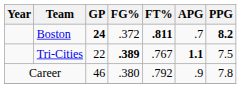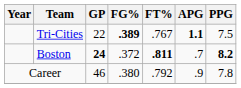 <table class="wikitable sortable" style="font-size:95%; text-align:right;">
 <tr>
 <th>Year</th>
 <th>Team</th>
 <th>GP</th>
 <th>FG%</th>
 <th>FT%</th>
 <th>APG</th>
 <th>PPG</th>
 </tr>
 <tr>
 <td style="text-align:left;"></td>
+<td style="text-align:left;"><a href='#'>Tri-Cities</a></td>
+<td>22</td>
+<td><strong>.389</strong></td>
+<td>.767</td>
+<td><strong>1.1</strong></td>
+<td>7.5</td>
+</tr>
+<tr>
+<td style="text-align:left;"></td>
 <td style="text-align:left;"><a href='#'>Boston</a></td>
 <td><strong>24</strong></td>
 <td>.372</td>
 <td><strong>.811</strong></td>
 <td>.7</td>
 <td><strong>8.2</strong></td>
-</tr>
-<tr>
-<td style="text-align:left;"></td>
-<td style="text-align:left;"><a href='#'>Tri-Cities</a></td>
-<td>22</td>
-<td><strong>.389</strong></td>
-<td>.767</td>
-<td><strong>1.1</strong></td>
-<td>7.5</td>
 </tr>
 <tr>
 <td style="text-align:center;" colspan="2">Career</td>
 <td>46</td>
 <td>.380</td>
 <td>.792</td>
 <td>.9</td>
 <td>7.8</td>
 </tr>
 <tr>
 </tr>
 </table>
